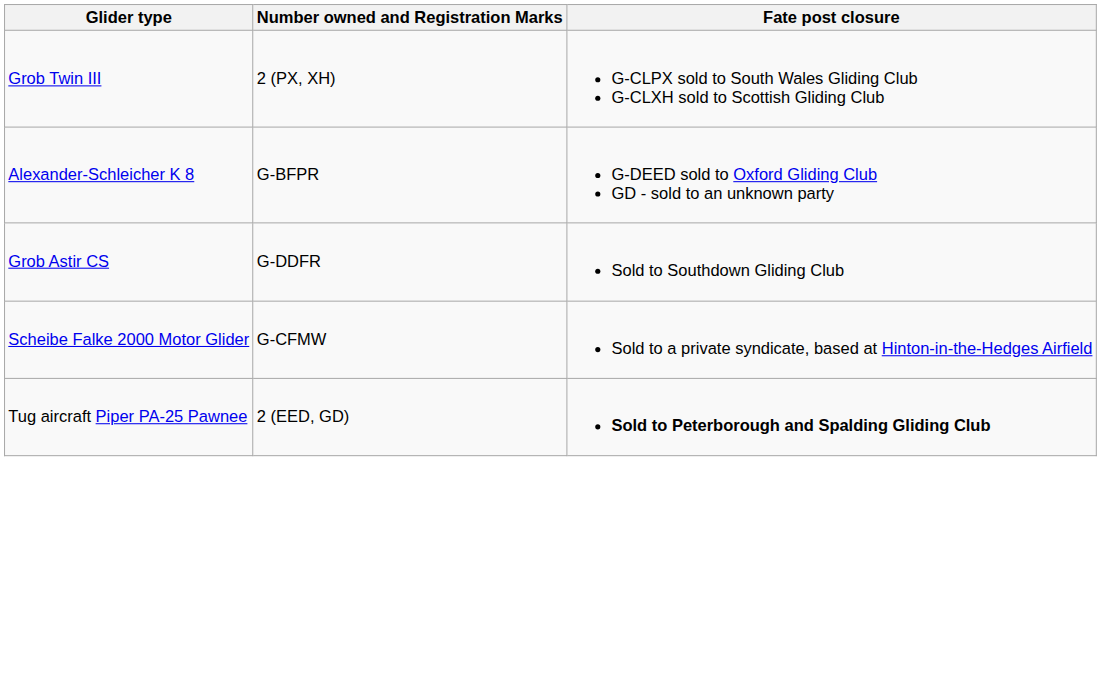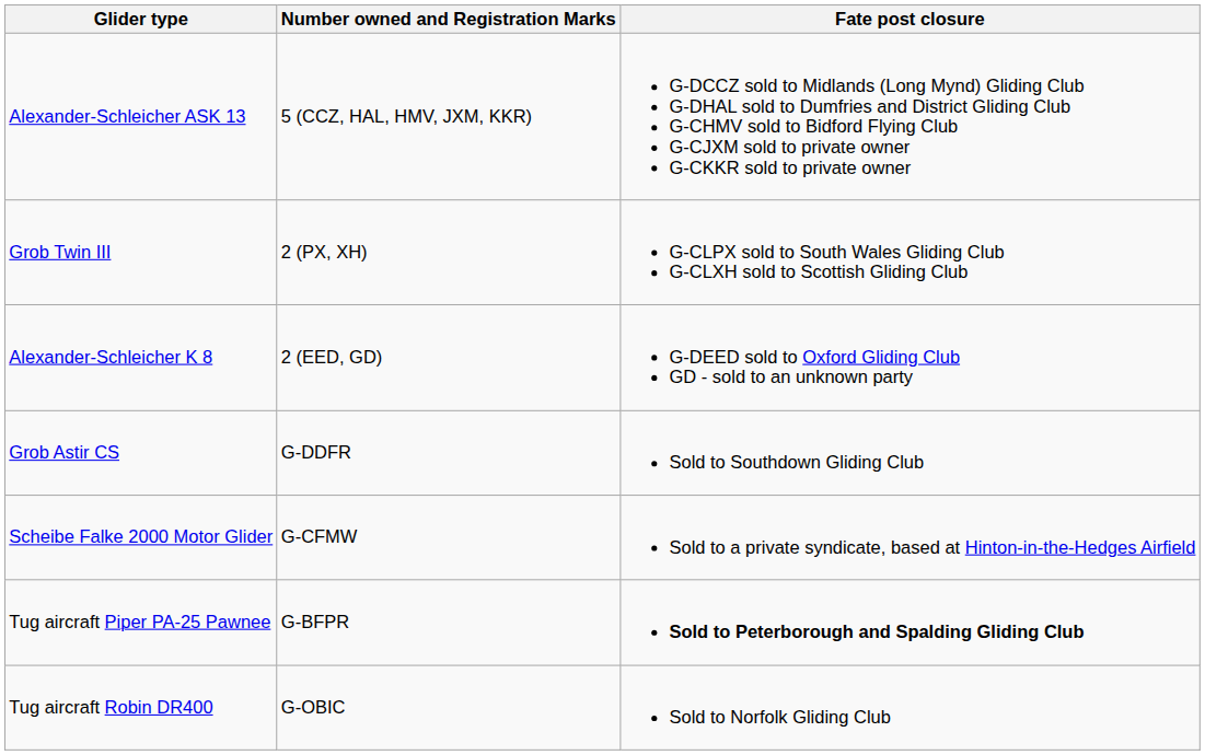 <table class="wikitable">
 <tr>
 <th>Glider type</th>
 <th>Number owned and Registration Marks</th>
 <th>Fate post closure</th>
+</tr>
+<tr>
+<td><a href='#'>Alexander-Schleicher ASK 13</a></td>
+<td>5 (CCZ, HAL, HMV, JXM, KKR)</td>
+<td><br><ul><li>G-DCCZ sold to Midlands (Long Mynd) Gliding Club</li><li>G-DHAL sold to Dumfries and District Gliding Club</li><li>G-CHMV sold to Bidford Flying Club</li><li>G-CJXM sold to private owner</li><li>G-CKKR sold to private owner</li></ul></td>
 </tr>
 <tr>
 <td><a href='#'>Grob Twin III</a></td>
 <td>2 (PX, XH)</td>
 <td><br><ul><li>G-CLPX sold to South Wales Gliding Club</li><li>G-CLXH sold to Scottish Gliding Club</li></ul></td>
 </tr>
 <tr>
 <td><a href='#'>Alexander-Schleicher K 8</a></td>
-<td>G-BFPR</td>
+<td>2 (EED, GD)</td>
 <td><br><ul><li>G-DEED sold to <a href='#'>Oxford Gliding Club</a></li><li>GD - sold to an unknown party</li></ul></td>
 </tr>
 <tr>
 <td><a href='#'>Grob Astir CS</a></td>
 <td>G-DDFR</td>
 <td><br><ul><li>Sold to Southdown Gliding Club</li></ul></td>
 </tr>
 <tr>
 <td><a href='#'>Scheibe Falke 2000 Motor Glider</a></td>
 <td>G-CFMW</td>
 <td><br><ul><li>Sold to a private syndicate, based at <a href='#'>Hinton-in-the-Hedges Airfield</a></li></ul></td>
 </tr>
 <tr>
 <td>Tug aircraft <a href='#'>Piper PA-25 Pawnee</a></td>
-<td>2 (EED, GD)</td>
+<td>G-BFPR</td>
 <td><strong><br><ul><li>Sold to Peterborough and Spalding Gliding Club</li></ul></strong></td>
 </tr>
+<tr>
+<td>Tug aircraft <a href='#'>Robin DR400</a></td>
+<td>G-OBIC</td>
+<td><br><ul><li>Sold to Norfolk Gliding Club</li></ul></td>
+</tr>
 </table>
